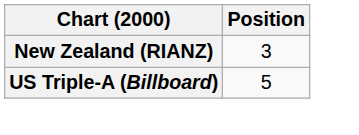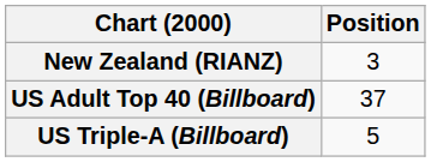 <table class="wikitable sortable plainrowheaders" style="text-align:center">
 <tr>
 <th>Chart (2000)</th>
 <th>Position</th>
 </tr>
 <tr>
 <th scope="row">New Zealand (RIANZ)</th>
 <td>3</td>
 </tr>
 <tr>
+<th scope="row">US Adult Top 40 (<em>Billboard</em>)</th>
+<td>37</td>
+</tr>
+<tr>
 <th scope="row">US Triple-A (<em>Billboard</em>)</th>
 <td>5</td>
 </tr>
 </table>
